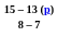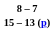 <table style="text-align:center">
 <tr>
 <th width=200></th>
 <th width=100></th>
 <th width=200></th>
 </tr>
 <tr>
 <td align=right></td>
-<td><strong>15 – 13 (<a href='#'>p</a>)</strong></td>
+<td><strong>8 – 7</strong></td>
 <td align=left></td>
 </tr>
 <tr>
 <td align=right></td>
-<td><strong>8 – 7</strong></td>
+<td><strong>15 – 13 (<a href='#'>p</a>)</strong></td>
 <td align=left></td>
 </tr>
 </table>
